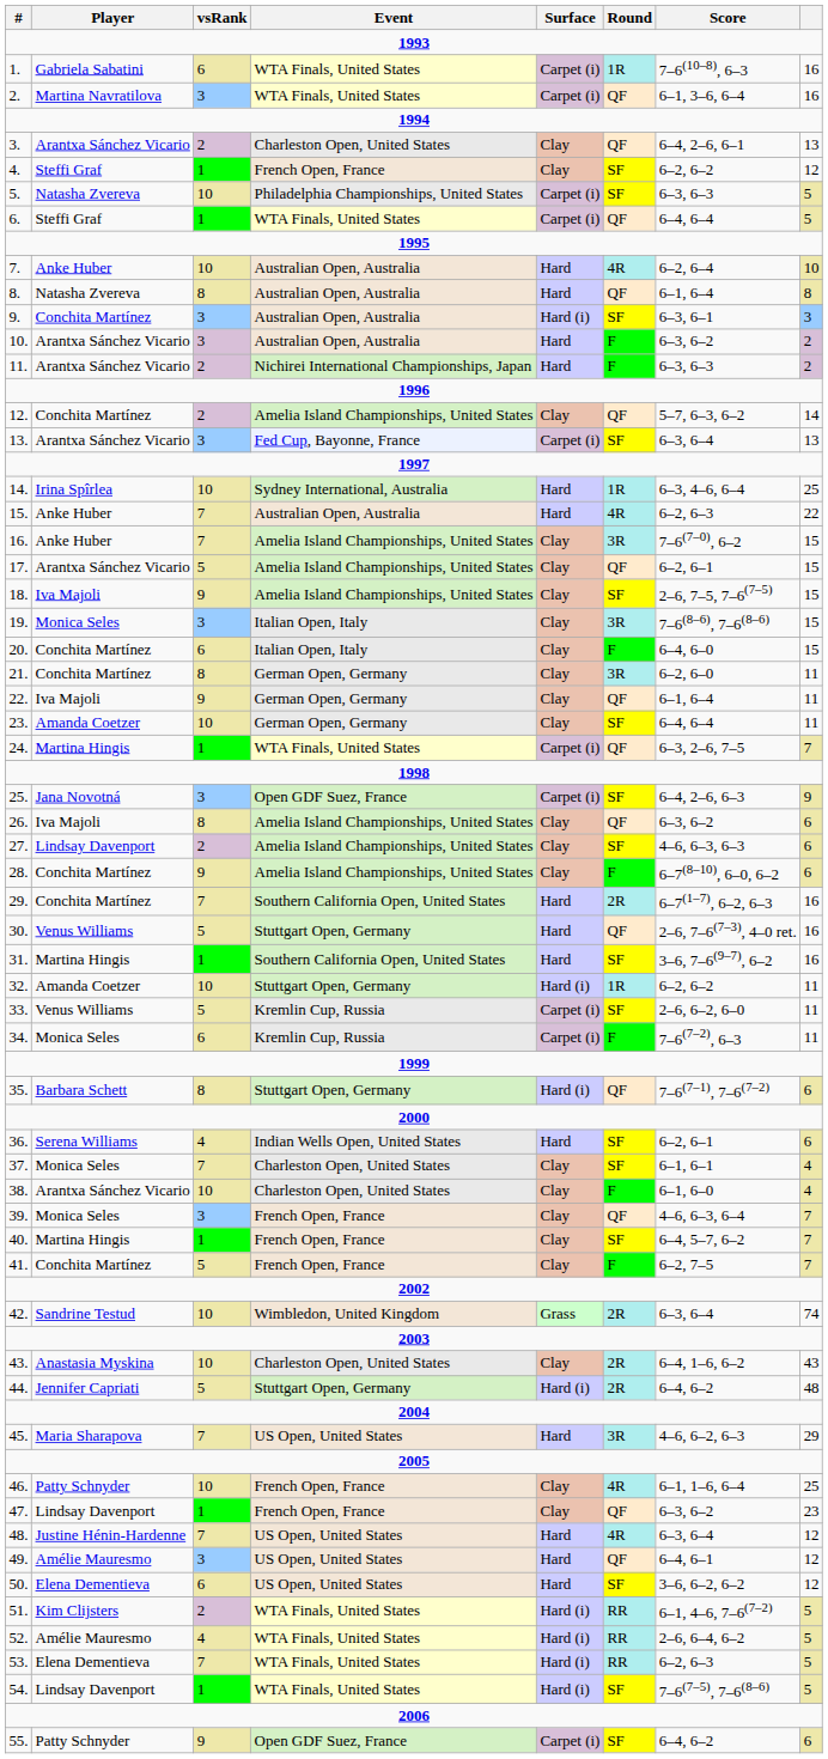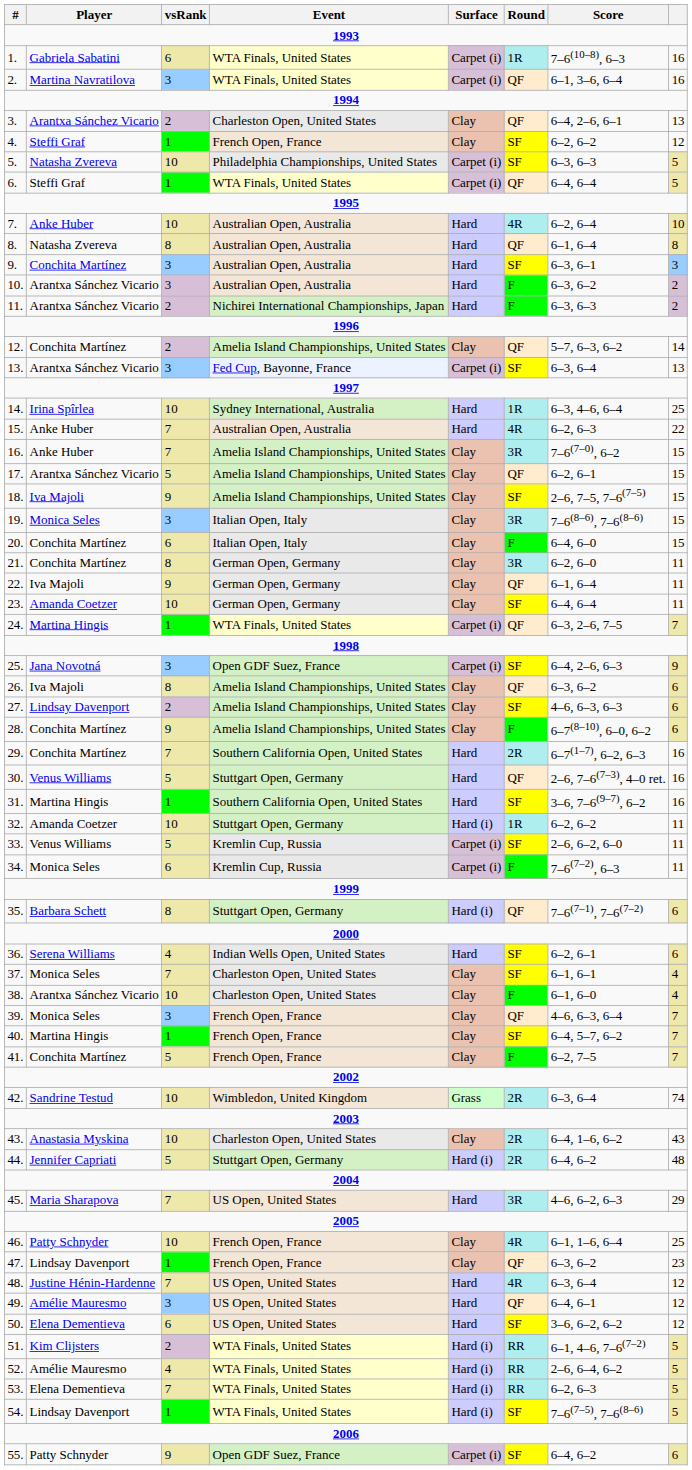 <table class="wikitable sortable">
 <tr>
 <th>#</th>
 <th>Player</th>
 <th>vsRank</th>
 <th>Event</th>
 <th>Surface</th>
 <th>Round</th>
 <th class=unsortable>Score</th>
 <th></th>
 </tr>
 <tr>
 <td colspan="8" style="text-align:center;font-weight:bold"><a href='#'>1993</a></td>
 </tr>
 <tr>
 <td>1.</td>
 <td> <a href='#'>Gabriela Sabatini</a></td>
 <td bgcolor=EEE8AA>6</td>
 <td bgcolor=#ffc>WTA Finals, United States</td>
 <td style="background:thistle;">Carpet (i)</td>
 <td bgcolor=afeeee>1R</td>
 <td>7–6<sup>(10–8)</sup>, 6–3</td>
 <td>16</td>
 </tr>
 <tr>
 <td>2.</td>
 <td> <a href='#'>Martina Navratilova</a></td>
 <td style="background:#9cf;">3</td>
 <td bgcolor=#ffc>WTA Finals, United States</td>
 <td style="background:thistle;">Carpet (i)</td>
 <td bgcolor=ffebcd>QF</td>
 <td>6–1, 3–6, 6–4</td>
 <td>16</td>
 </tr>
 <tr>
 <td colspan="8" style="text-align:center;font-weight:bold"><a href='#'>1994</a></td>
 </tr>
 <tr>
 <td>3.</td>
 <td> <a href='#'>Arantxa Sánchez Vicario</a></td>
 <td style="background:thistle;">2</td>
 <td style="background:#e9e9e9;">Charleston Open, United States</td>
 <td bgcolor=EBC2AF>Clay</td>
 <td bgcolor=ffebcd>QF</td>
 <td>6–4, 2–6, 6–1</td>
 <td>13</td>
 </tr>
 <tr>
 <td>4.</td>
 <td> <a href='#'>Steffi Graf</a></td>
 <td bgcolor=lime>1</td>
 <td style="background:#f3e6d7;">French Open, France</td>
 <td bgcolor=EBC2AF>Clay</td>
 <td style="background:yellow;">SF</td>
 <td>6–2, 6–2</td>
 <td>12</td>
 </tr>
 <tr>
 <td>5.</td>
 <td> <a href='#'>Natasha Zvereva</a></td>
 <td bgcolor=EEE8AA>10</td>
 <td style="background:#e9e9e9;">Philadelphia Championships, United States</td>
 <td style="background:thistle;">Carpet (i)</td>
 <td style="background:yellow;">SF</td>
 <td>6–3, 6–3</td>
 <td bgcolor=eee8aa>5</td>
 </tr>
 <tr>
 <td>6.</td>
 <td> Steffi Graf</td>
 <td bgcolor=lime>1</td>
 <td bgcolor=#ffc>WTA Finals, United States</td>
 <td style="background:thistle;">Carpet (i)</td>
 <td bgcolor=ffebcd>QF</td>
 <td>6–4, 6–4</td>
 <td bgcolor=eee8aa>5</td>
 </tr>
 <tr>
 <td colspan="8" style="text-align:center;font-weight:bold"><a href='#'>1995</a></td>
 </tr>
 <tr>
 <td>7.</td>
 <td> <a href='#'>Anke Huber</a></td>
 <td bgcolor=EEE8AA>10</td>
 <td style="background:#f3e6d7;">Australian Open, Australia</td>
 <td style="background:#ccf;">Hard</td>
 <td bgcolor=afeeee>4R</td>
 <td>6–2, 6–4</td>
 <td bgcolor=eee8aa>10</td>
 </tr>
 <tr>
 <td>8.</td>
 <td> Natasha Zvereva</td>
 <td bgcolor=EEE8AA>8</td>
 <td style="background:#f3e6d7;">Australian Open, Australia</td>
 <td style="background:#ccf;">Hard</td>
 <td bgcolor=ffebcd>QF</td>
 <td>6–1, 6–4</td>
 <td bgcolor=eee8aa>8</td>
 </tr>
 <tr>
 <td>9.</td>
 <td> <a href='#'>Conchita Martínez</a></td>
 <td style="background:#9cf;">3</td>
 <td style="background:#f3e6d7;">Australian Open, Australia</td>
-<td style="background:#ccf;">Hard (i)</td>
+<td style="background:#ccf;">Hard</td>
 <td style="background:yellow;">SF</td>
 <td>6–3, 6–1</td>
 <td bgcolor=#9cf>3</td>
 </tr>
 <tr>
 <td>10.</td>
 <td> Arantxa Sánchez Vicario</td>
 <td style="background:thistle;">3</td>
 <td style="background:#f3e6d7;">Australian Open, Australia</td>
 <td style="background:#ccf;">Hard</td>
 <td bgcolor=lime>F</td>
 <td>6–3, 6–2</td>
 <td bgcolor=thistle>2</td>
 </tr>
 <tr>
 <td>11.</td>
 <td> Arantxa Sánchez Vicario</td>
 <td style="background:thistle;">2</td>
 <td style="background:#d4f1c5;">Nichirei International Championships, Japan</td>
 <td style="background:#ccf;">Hard</td>
 <td bgcolor=lime>F</td>
 <td>6–3, 6–3</td>
 <td bgcolor=thistle>2</td>
 </tr>
 <tr>
 <td colspan="8" style="text-align:center;font-weight:bold"><a href='#'>1996</a></td>
 </tr>
 <tr>
 <td>12.</td>
 <td> Conchita Martínez</td>
 <td style="background:thistle;">2</td>
 <td style="background:#d4f1c5;">Amelia Island Championships, United States</td>
 <td bgcolor=EBC2AF>Clay</td>
 <td bgcolor=ffebcd>QF</td>
 <td>5–7, 6–3, 6–2</td>
 <td>14</td>
 </tr>
 <tr>
 <td>13.</td>
 <td> Arantxa Sánchez Vicario</td>
 <td style="background:#9cf;">3</td>
 <td bgcolor=ecf2ff><a href='#'>Fed Cup</a>, Bayonne, France</td>
 <td style="background:thistle;">Carpet (i)</td>
 <td style="background:yellow;">SF</td>
 <td>6–3, 6–4</td>
 <td>13</td>
 </tr>
 <tr>
 <td colspan="8" style="text-align:center;font-weight:bold"><a href='#'>1997</a></td>
 </tr>
 <tr>
 <td>14.</td>
 <td> <a href='#'>Irina Spîrlea</a></td>
 <td bgcolor=EEE8AA>10</td>
 <td style="background:#d4f1c5;">Sydney International, Australia</td>
 <td style="background:#ccf;">Hard</td>
 <td bgcolor=afeeee>1R</td>
 <td>6–3, 4–6, 6–4</td>
 <td>25</td>
 </tr>
 <tr>
 <td>15.</td>
 <td> Anke Huber</td>
 <td bgcolor=EEE8AA>7</td>
 <td style="background:#f3e6d7;">Australian Open, Australia</td>
 <td style="background:#ccf;">Hard</td>
 <td bgcolor=afeeee>4R</td>
 <td>6–2, 6–3</td>
 <td>22</td>
 </tr>
 <tr>
 <td>16.</td>
 <td> Anke Huber</td>
 <td bgcolor=EEE8AA>7</td>
 <td style="background:#d4f1c5;">Amelia Island Championships, United States</td>
 <td bgcolor=EBC2AF>Clay</td>
 <td bgcolor=afeeee>3R</td>
 <td>7–6<sup>(7–0)</sup>, 6–2</td>
 <td>15</td>
 </tr>
 <tr>
 <td>17.</td>
 <td> Arantxa Sánchez Vicario</td>
 <td bgcolor=EEE8AA>5</td>
 <td style="background:#d4f1c5;">Amelia Island Championships, United States</td>
 <td bgcolor=EBC2AF>Clay</td>
 <td bgcolor=ffebcd>QF</td>
 <td>6–2, 6–1</td>
 <td>15</td>
 </tr>
 <tr>
 <td>18.</td>
 <td> <a href='#'>Iva Majoli</a></td>
 <td bgcolor=EEE8AA>9</td>
 <td style="background:#d4f1c5;">Amelia Island Championships, United States</td>
 <td bgcolor=EBC2AF>Clay</td>
 <td style="background:yellow;">SF</td>
 <td>2–6, 7–5, 7–6<sup>(7–5)</sup></td>
 <td>15</td>
 </tr>
 <tr>
 <td>19.</td>
 <td> <a href='#'>Monica Seles</a></td>
 <td style="background:#9cf;">3</td>
 <td style="background:#e9e9e9;">Italian Open, Italy</td>
 <td bgcolor=EBC2AF>Clay</td>
 <td bgcolor=afeeee>3R</td>
 <td>7–6<sup>(8–6)</sup>, 7–6<sup>(8–6)</sup></td>
 <td>15</td>
 </tr>
 <tr>
 <td>20.</td>
 <td> Conchita Martínez</td>
 <td bgcolor=EEE8AA>6</td>
 <td style="background:#e9e9e9;">Italian Open, Italy</td>
 <td bgcolor=EBC2AF>Clay</td>
 <td bgcolor=lime>F</td>
 <td>6–4, 6–0</td>
 <td>15</td>
 </tr>
 <tr>
 <td>21.</td>
 <td> Conchita Martínez</td>
 <td bgcolor=EEE8AA>8</td>
 <td style="background:#e9e9e9;">German Open, Germany</td>
 <td bgcolor=EBC2AF>Clay</td>
 <td bgcolor=afeeee>3R</td>
 <td>6–2, 6–0</td>
 <td>11</td>
 </tr>
 <tr>
 <td>22.</td>
 <td> Iva Majoli</td>
 <td bgcolor=EEE8AA>9</td>
 <td style="background:#e9e9e9;">German Open, Germany</td>
 <td bgcolor=EBC2AF>Clay</td>
 <td bgcolor=ffebcd>QF</td>
 <td>6–1, 6–4</td>
 <td>11</td>
 </tr>
 <tr>
 <td>23.</td>
 <td> <a href='#'>Amanda Coetzer</a></td>
 <td bgcolor=EEE8AA>10</td>
 <td style="background:#e9e9e9;">German Open, Germany</td>
 <td bgcolor=EBC2AF>Clay</td>
 <td style="background:yellow;">SF</td>
 <td>6–4, 6–4</td>
 <td>11</td>
 </tr>
 <tr>
 <td>24.</td>
 <td> <a href='#'>Martina Hingis</a></td>
 <td bgcolor=lime>1</td>
 <td bgcolor=#ffc>WTA Finals, United States</td>
 <td style="background:thistle;">Carpet (i)</td>
 <td bgcolor=ffebcd>QF</td>
 <td>6–3, 2–6, 7–5</td>
 <td bgcolor=eee8aa>7</td>
 </tr>
 <tr>
 <td colspan="8" style="text-align:center;font-weight:bold"><a href='#'>1998</a></td>
 </tr>
 <tr>
 <td>25.</td>
 <td> <a href='#'>Jana Novotná</a></td>
 <td style="background:#9cf;">3</td>
 <td style="background:#d4f1c5;">Open GDF Suez, France</td>
 <td style="background:thistle;">Carpet (i)</td>
 <td style="background:yellow;">SF</td>
 <td>6–4, 2–6, 6–3</td>
 <td bgcolor=eee8aa>9</td>
 </tr>
 <tr>
 <td>26.</td>
 <td> Iva Majoli</td>
 <td bgcolor=EEE8AA>8</td>
 <td style="background:#d4f1c5;">Amelia Island Championships, United States</td>
 <td bgcolor=EBC2AF>Clay</td>
 <td bgcolor=ffebcd>QF</td>
 <td>6–3, 6–2</td>
 <td bgcolor=eee8aa>6</td>
 </tr>
 <tr>
 <td>27.</td>
 <td> <a href='#'>Lindsay Davenport</a></td>
 <td style="background:thistle;">2</td>
 <td style="background:#d4f1c5;">Amelia Island Championships, United States</td>
 <td bgcolor=EBC2AF>Clay</td>
 <td style="background:yellow;">SF</td>
 <td>4–6, 6–3, 6–3</td>
 <td bgcolor=eee8aa>6</td>
 </tr>
 <tr>
 <td>28.</td>
 <td> Conchita Martínez</td>
 <td bgcolor=EEE8AA>9</td>
 <td style="background:#d4f1c5;">Amelia Island Championships, United States</td>
 <td bgcolor=EBC2AF>Clay</td>
 <td bgcolor=lime>F</td>
 <td>6–7<sup>(8–10)</sup>, 6–0, 6–2</td>
 <td bgcolor=eee8aa>6</td>
 </tr>
 <tr>
 <td>29.</td>
 <td> Conchita Martínez</td>
 <td bgcolor=EEE8AA>7</td>
 <td style="background:#d4f1c5;">Southern California Open, United States</td>
 <td style="background:#ccf;">Hard</td>
 <td bgcolor=afeeee>2R</td>
 <td>6–7<sup>(1–7)</sup>, 6–2, 6–3</td>
 <td>16</td>
 </tr>
 <tr>
 <td>30.</td>
 <td> <a href='#'>Venus Williams</a></td>
 <td bgcolor=EEE8AA>5</td>
 <td style="background:#d4f1c5;">Stuttgart Open, Germany</td>
 <td style="background:#ccf;">Hard</td>
 <td bgcolor=ffebcd>QF</td>
 <td>2–6, 7–6<sup>(7–3)</sup>, 4–0 ret.</td>
 <td>16</td>
 </tr>
 <tr>
 <td>31.</td>
 <td> Martina Hingis</td>
 <td bgcolor=lime>1</td>
 <td style="background:#d4f1c5;">Southern California Open, United States</td>
 <td style="background:#ccf;">Hard</td>
 <td style="background:yellow;">SF</td>
 <td>3–6, 7–6<sup>(9–7)</sup>, 6–2</td>
 <td>16</td>
 </tr>
 <tr>
 <td>32.</td>
 <td> Amanda Coetzer</td>
 <td bgcolor=EEE8AA>10</td>
 <td style="background:#d4f1c5;">Stuttgart Open, Germany</td>
 <td style="background:#ccf;">Hard (i)</td>
 <td bgcolor=afeeee>1R</td>
 <td>6–2, 6–2</td>
 <td>11</td>
 </tr>
 <tr>
 <td>33.</td>
 <td> Venus Williams</td>
 <td bgcolor=EEE8AA>5</td>
 <td style="background:#e9e9e9;">Kremlin Cup, Russia</td>
 <td style="background:thistle;">Carpet (i)</td>
 <td style="background:yellow;">SF</td>
 <td>2–6, 6–2, 6–0</td>
 <td>11</td>
 </tr>
 <tr>
 <td>34.</td>
 <td> Monica Seles</td>
 <td bgcolor=EEE8AA>6</td>
 <td style="background:#e9e9e9;">Kremlin Cup, Russia</td>
 <td style="background:thistle;">Carpet (i)</td>
 <td bgcolor=lime>F</td>
 <td>7–6<sup>(7–2)</sup>, 6–3</td>
 <td>11</td>
 </tr>
 <tr>
 <td colspan="8" style="text-align:center;font-weight:bold"><a href='#'>1999</a></td>
 </tr>
 <tr>
 <td>35.</td>
 <td> <a href='#'>Barbara Schett</a></td>
 <td bgcolor=EEE8AA>8</td>
 <td style="background:#d4f1c5;">Stuttgart Open, Germany</td>
 <td style="background:#ccf;">Hard (i)</td>
 <td bgcolor=ffebcd>QF</td>
 <td>7–6<sup>(7–1)</sup>, 7–6<sup>(7–2)</sup></td>
 <td bgcolor=eee8aa>6</td>
 </tr>
 <tr>
 <td colspan="8" style="text-align:center;font-weight:bold"><a href='#'>2000</a></td>
 </tr>
 <tr>
 <td>36.</td>
 <td> <a href='#'>Serena Williams</a></td>
 <td bgcolor=EEE8AA>4</td>
 <td style="background:#e9e9e9;">Indian Wells Open, United States</td>
 <td style="background:#ccf;">Hard</td>
 <td style="background:yellow;">SF</td>
 <td>6–2, 6–1</td>
 <td bgcolor=eee8aa>6</td>
 </tr>
 <tr>
 <td>37.</td>
 <td> Monica Seles</td>
 <td bgcolor=EEE8AA>7</td>
 <td style="background:#e9e9e9;">Charleston Open, United States</td>
 <td bgcolor=EBC2AF>Clay</td>
 <td style="background:yellow;">SF</td>
 <td>6–1, 6–1</td>
 <td bgcolor=eee8aa>4</td>
 </tr>
 <tr>
 <td>38.</td>
 <td> Arantxa Sánchez Vicario</td>
 <td bgcolor=EEE8AA>10</td>
 <td style="background:#e9e9e9;">Charleston Open, United States</td>
 <td bgcolor=EBC2AF>Clay</td>
 <td bgcolor=lime>F</td>
 <td>6–1, 6–0</td>
 <td bgcolor=eee8aa>4</td>
 </tr>
 <tr>
 <td>39.</td>
 <td> Monica Seles</td>
 <td style="background:#9cf;">3</td>
 <td style="background:#f3e6d7;">French Open, France</td>
 <td bgcolor=EBC2AF>Clay</td>
 <td bgcolor=ffebcd>QF</td>
 <td>4–6, 6–3, 6–4</td>
 <td bgcolor=eee8aa>7</td>
 </tr>
 <tr>
 <td>40.</td>
 <td> Martina Hingis</td>
 <td bgcolor=lime>1</td>
 <td style="background:#f3e6d7;">French Open, France</td>
 <td bgcolor=EBC2AF>Clay</td>
 <td style="background:yellow;">SF</td>
 <td>6–4, 5–7, 6–2</td>
 <td bgcolor=eee8aa>7</td>
 </tr>
 <tr>
 <td>41.</td>
 <td> Conchita Martínez</td>
 <td bgcolor=EEE8AA>5</td>
 <td style="background:#f3e6d7;">French Open, France</td>
 <td bgcolor=EBC2AF>Clay</td>
 <td bgcolor=lime>F</td>
 <td>6–2, 7–5</td>
 <td bgcolor=eee8aa>7</td>
 </tr>
 <tr>
 <td colspan="8" style="text-align:center;font-weight:bold"><a href='#'>2002</a></td>
 </tr>
 <tr>
 <td>42.</td>
 <td> <a href='#'>Sandrine Testud</a></td>
 <td bgcolor=EEE8AA>10</td>
 <td style="background:#f3e6d7;">Wimbledon, United Kingdom</td>
 <td style="background:#cfc;">Grass</td>
 <td bgcolor=afeeee>2R</td>
 <td>6–3, 6–4</td>
 <td>74</td>
 </tr>
 <tr>
 <td colspan="8" style="text-align:center;font-weight:bold"><a href='#'>2003</a></td>
 </tr>
 <tr>
 <td>43.</td>
 <td> <a href='#'>Anastasia Myskina</a></td>
 <td bgcolor=EEE8AA>10</td>
 <td style="background:#e9e9e9;">Charleston Open, United States</td>
 <td bgcolor=EBC2AF>Clay</td>
 <td bgcolor=afeeee>2R</td>
 <td>6–4, 1–6, 6–2</td>
 <td>43</td>
 </tr>
 <tr>
 <td>44.</td>
 <td> <a href='#'>Jennifer Capriati</a></td>
 <td bgcolor=EEE8AA>5</td>
 <td style="background:#d4f1c5;">Stuttgart Open, Germany</td>
 <td style="background:#ccf;">Hard (i)</td>
 <td bgcolor=afeeee>2R</td>
 <td>6–4, 6–2</td>
 <td>48</td>
 </tr>
 <tr>
 <td colspan="8" style="text-align:center;font-weight:bold"><a href='#'>2004</a></td>
 </tr>
 <tr>
 <td>45.</td>
 <td> <a href='#'>Maria Sharapova</a></td>
 <td bgcolor=EEE8AA>7</td>
 <td style="background:#f3e6d7;">US Open, United States</td>
 <td style="background:#ccf;">Hard</td>
 <td bgcolor=afeeee>3R</td>
 <td>4–6, 6–2, 6–3</td>
 <td>29</td>
 </tr>
 <tr>
 <td colspan="8" style="text-align:center;font-weight:bold"><a href='#'>2005</a></td>
 </tr>
 <tr>
 <td>46.</td>
 <td> <a href='#'>Patty Schnyder</a></td>
 <td bgcolor=EEE8AA>10</td>
 <td style="background:#f3e6d7;">French Open, France</td>
 <td bgcolor=EBC2AF>Clay</td>
 <td bgcolor=afeeee>4R</td>
 <td>6–1, 1–6, 6–4</td>
 <td>25</td>
 </tr>
 <tr>
 <td>47.</td>
 <td> Lindsay Davenport</td>
 <td bgcolor=lime>1</td>
 <td style="background:#f3e6d7;">French Open, France</td>
 <td bgcolor=EBC2AF>Clay</td>
 <td bgcolor=ffebcd>QF</td>
 <td>6–3, 6–2</td>
 <td>23</td>
 </tr>
 <tr>
 <td>48.</td>
 <td> <a href='#'>Justine Hénin-Hardenne</a></td>
 <td bgcolor=EEE8AA>7</td>
 <td style="background:#f3e6d7;">US Open, United States</td>
 <td style="background:#ccf;">Hard</td>
 <td bgcolor=afeeee>4R</td>
 <td>6–3, 6–4</td>
 <td>12</td>
 </tr>
 <tr>
 <td>49.</td>
 <td> <a href='#'>Amélie Mauresmo</a></td>
 <td style="background:#9cf;">3</td>
 <td style="background:#f3e6d7;">US Open, United States</td>
 <td style="background:#ccf;">Hard</td>
 <td bgcolor=ffebcd>QF</td>
 <td>6–4, 6–1</td>
 <td>12</td>
 </tr>
 <tr>
 <td>50.</td>
 <td> <a href='#'>Elena Dementieva</a></td>
 <td bgcolor=EEE8AA>6</td>
 <td style="background:#f3e6d7;">US Open, United States</td>
 <td style="background:#ccf;">Hard</td>
 <td style="background:yellow;">SF</td>
 <td>3–6, 6–2, 6–2</td>
 <td>12</td>
 </tr>
 <tr>
 <td>51.</td>
 <td> <a href='#'>Kim Clijsters</a></td>
 <td style="background:thistle;">2</td>
 <td bgcolor=#ffc>WTA Finals, United States</td>
 <td style="background:#ccf;">Hard (i)</td>
 <td bgcolor=afeeee>RR</td>
 <td>6–1, 4–6, 7–6<sup>(7–2)</sup></td>
 <td bgcolor=eee8aa>5</td>
 </tr>
 <tr>
 <td>52.</td>
 <td> Amélie Mauresmo</td>
 <td bgcolor=EEE8AA>4</td>
 <td bgcolor=#ffc>WTA Finals, United States</td>
 <td style="background:#ccf;">Hard (i)</td>
 <td bgcolor=afeeee>RR</td>
 <td>2–6, 6–4, 6–2</td>
 <td bgcolor=eee8aa>5</td>
 </tr>
 <tr>
 <td>53.</td>
 <td> Elena Dementieva</td>
 <td bgcolor=EEE8AA>7</td>
 <td bgcolor=#ffc>WTA Finals, United States</td>
 <td style="background:#ccf;">Hard (i)</td>
 <td bgcolor=afeeee>RR</td>
 <td>6–2, 6–3</td>
 <td bgcolor=eee8aa>5</td>
 </tr>
 <tr>
 <td>54.</td>
 <td> Lindsay Davenport</td>
 <td bgcolor=lime>1</td>
 <td bgcolor=#ffc>WTA Finals, United States</td>
 <td style="background:#ccf;">Hard (i)</td>
 <td style="background:yellow;">SF</td>
 <td>7–6<sup>(7–5)</sup>, 7–6<sup>(8–6)</sup></td>
 <td bgcolor=eee8aa>5</td>
 </tr>
 <tr>
 <td colspan="8" style="text-align:center;font-weight:bold"><a href='#'>2006</a></td>
 </tr>
 <tr>
 <td>55.</td>
 <td> Patty Schnyder</td>
 <td bgcolor=EEE8AA>9</td>
 <td style="background:#d4f1c5;">Open GDF Suez, France</td>
 <td style="background:thistle;">Carpet (i)</td>
 <td style="background:yellow;">SF</td>
 <td>6–4, 6–2</td>
 <td bgcolor=eee8aa>6</td>
 </tr>
 </table>
